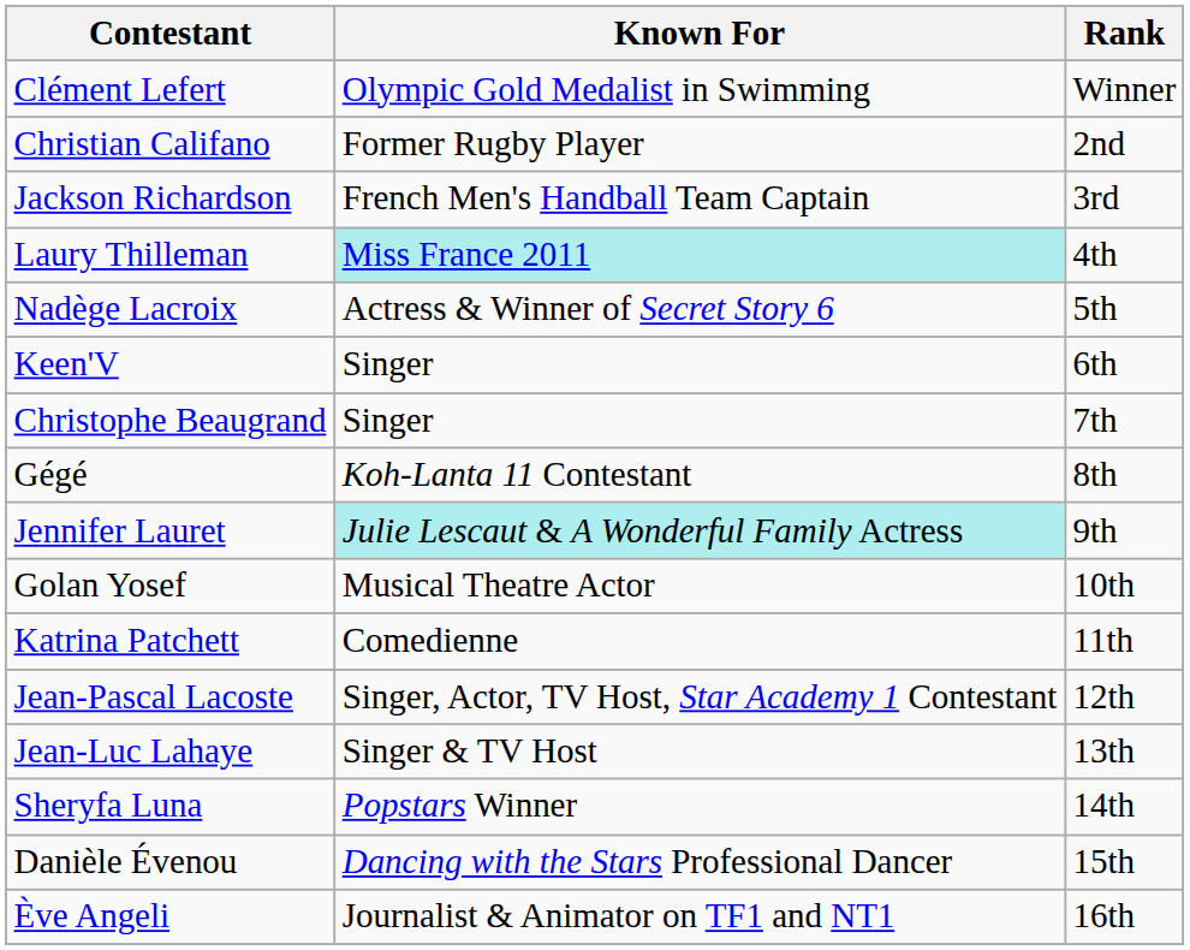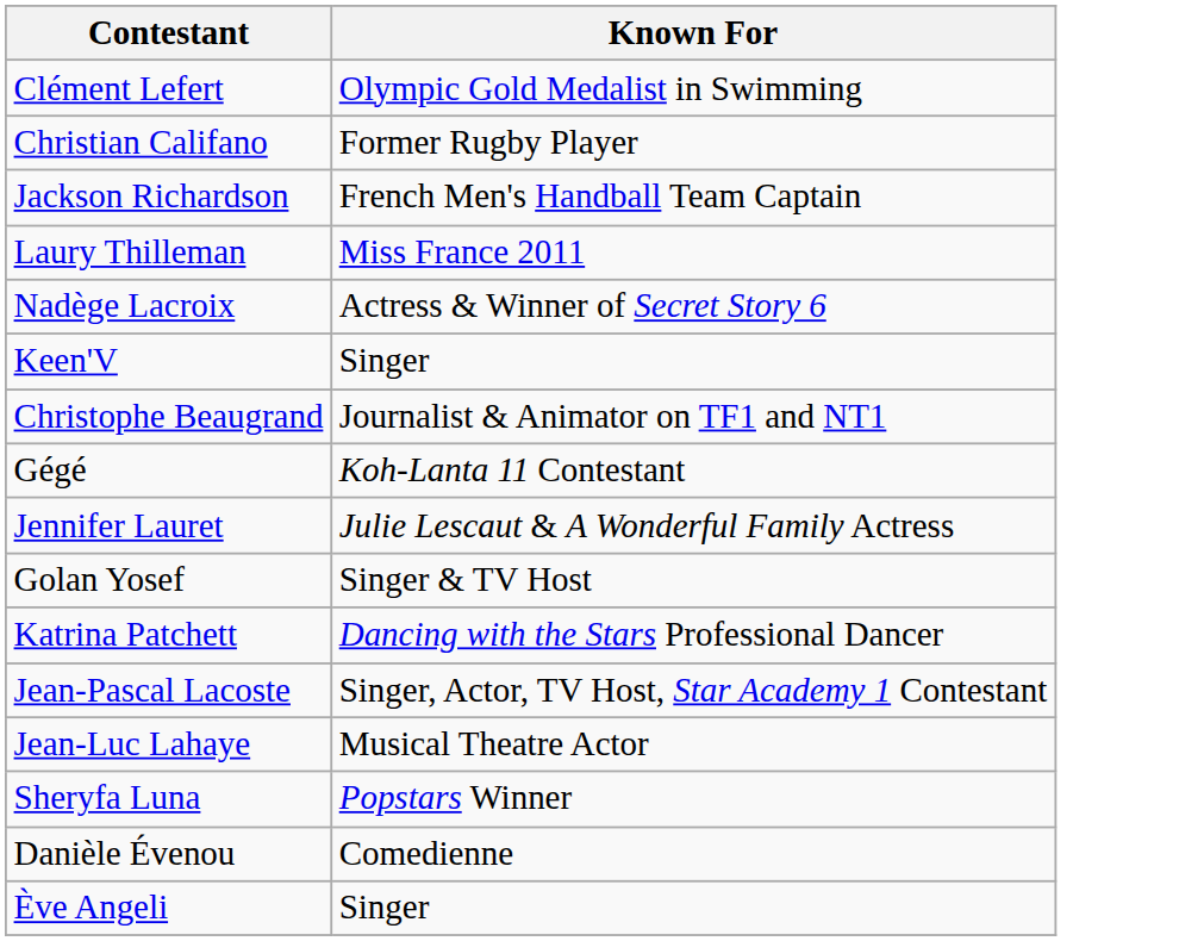 <table class="wikitable">
 <tr>
 <th>Contestant</th>
 <th>Known For</th>
-<th>Rank</th>
 </tr>
 <tr>
 <td><a href='#'>Clément Lefert</a></td>
 <td><a href='#'>Olympic Gold Medalist</a> in Swimming</td>
-<td>Winner</td>
 </tr>
 <tr>
 <td><a href='#'>Christian Califano</a></td>
 <td>Former Rugby Player</td>
-<td>2nd</td>
 </tr>
 <tr>
 <td><a href='#'>Jackson Richardson</a></td>
 <td>French Men's <a href='#'>Handball</a> Team Captain</td>
-<td>3rd</td>
 </tr>
 <tr>
 <td><a href='#'>Laury Thilleman</a></td>
-<td style="background: paleturquoise;"><a href='#'>Miss France 2011</a></td>
-<td>4th</td>
+<td><a href='#'>Miss France 2011</a></td>
 </tr>
 <tr>
 <td><a href='#'>Nadège Lacroix</a></td>
 <td>Actress & Winner of <em><a href='#'>Secret Story 6</a></em></td>
-<td>5th</td>
 </tr>
 <tr>
 <td><a href='#'>Keen'V</a></td>
 <td>Singer</td>
-<td>6th</td>
 </tr>
 <tr>
 <td><a href='#'>Christophe Beaugrand</a></td>
-<td>Singer</td>
-<td>7th</td>
+<td>Journalist & Animator on <a href='#'>TF1</a> and <a href='#'>NT1</a></td>
 </tr>
 <tr>
 <td>Gégé</td>
 <td><em>Koh-Lanta 11</em> Contestant</td>
-<td>8th</td>
 </tr>
 <tr>
 <td><a href='#'>Jennifer Lauret</a></td>
-<td style="background: paleturquoise;"><em>Julie Lescaut</em> & <em>A Wonderful Family</em> Actress</td>
-<td>9th</td>
+<td><em>Julie Lescaut</em> & <em>A Wonderful Family</em> Actress</td>
 </tr>
 <tr>
 <td>Golan Yosef</td>
-<td>Musical Theatre Actor</td>
-<td>10th</td>
+<td>Singer & TV Host</td>
 </tr>
 <tr>
 <td><a href='#'>Katrina Patchett</a></td>
-<td>Comedienne</td>
-<td>11th</td>
+<td><em><a href='#'>Dancing with the Stars</a></em> Professional Dancer</td>
 </tr>
 <tr>
 <td><a href='#'>Jean-Pascal Lacoste</a></td>
 <td>Singer, Actor, TV Host, <em><a href='#'>Star Academy 1</a></em> Contestant</td>
-<td>12th</td>
 </tr>
 <tr>
 <td><a href='#'>Jean-Luc Lahaye</a></td>
-<td>Singer & TV Host</td>
-<td>13th</td>
+<td>Musical Theatre Actor</td>
 </tr>
 <tr>
 <td><a href='#'>Sheryfa Luna</a></td>
 <td><em><a href='#'>Popstars</a></em> Winner</td>
-<td>14th</td>
 </tr>
 <tr>
 <td>Danièle Évenou</td>
-<td><em><a href='#'>Dancing with the Stars</a></em> Professional Dancer</td>
-<td>15th</td>
+<td>Comedienne</td>
 </tr>
 <tr>
 <td><a href='#'>Ève Angeli</a></td>
-<td>Journalist & Animator on <a href='#'>TF1</a> and <a href='#'>NT1</a></td>
-<td>16th</td>
+<td>Singer</td>
 </tr>
 </table>
